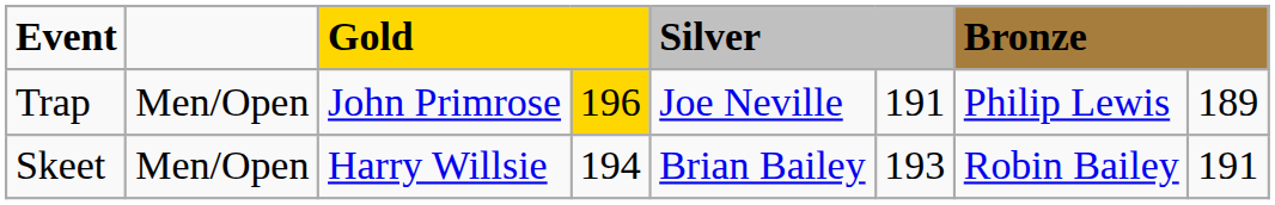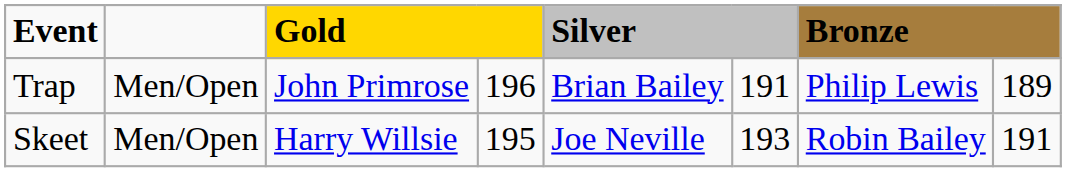 <table class="wikitable">
 <tr>
 <td><strong>Event</strong></td>
 <td></td>
 <td !align="center" bgcolor="gold" colspan="2"><strong>Gold</strong></td>
 <td !align="center" bgcolor="silver" colspan="2"><strong>Silver</strong></td>
 <td !align="center" bgcolor="#a67d3d" colspan="2"><strong>Bronze</strong></td>
 </tr>
 <tr>
 <td>Trap</td>
 <td>Men/Open</td>
 <td> <a href='#'>John Primrose</a></td>
-<td style="background: gold;">196</td>
-<td> <a href='#'>Joe Neville</a></td>
+<td>196</td>
+<td> <a href='#'>Brian Bailey</a></td>
 <td>191</td>
 <td> <a href='#'>Philip Lewis</a></td>
 <td>189</td>
 </tr>
 <tr>
 <td>Skeet</td>
 <td>Men/Open</td>
 <td> <a href='#'>Harry Willsie</a></td>
-<td>194</td>
-<td> <a href='#'>Brian Bailey</a></td>
+<td>195</td>
+<td> <a href='#'>Joe Neville</a></td>
 <td>193</td>
 <td> <a href='#'>Robin Bailey</a></td>
 <td>191</td>
 </tr>
 </table>
